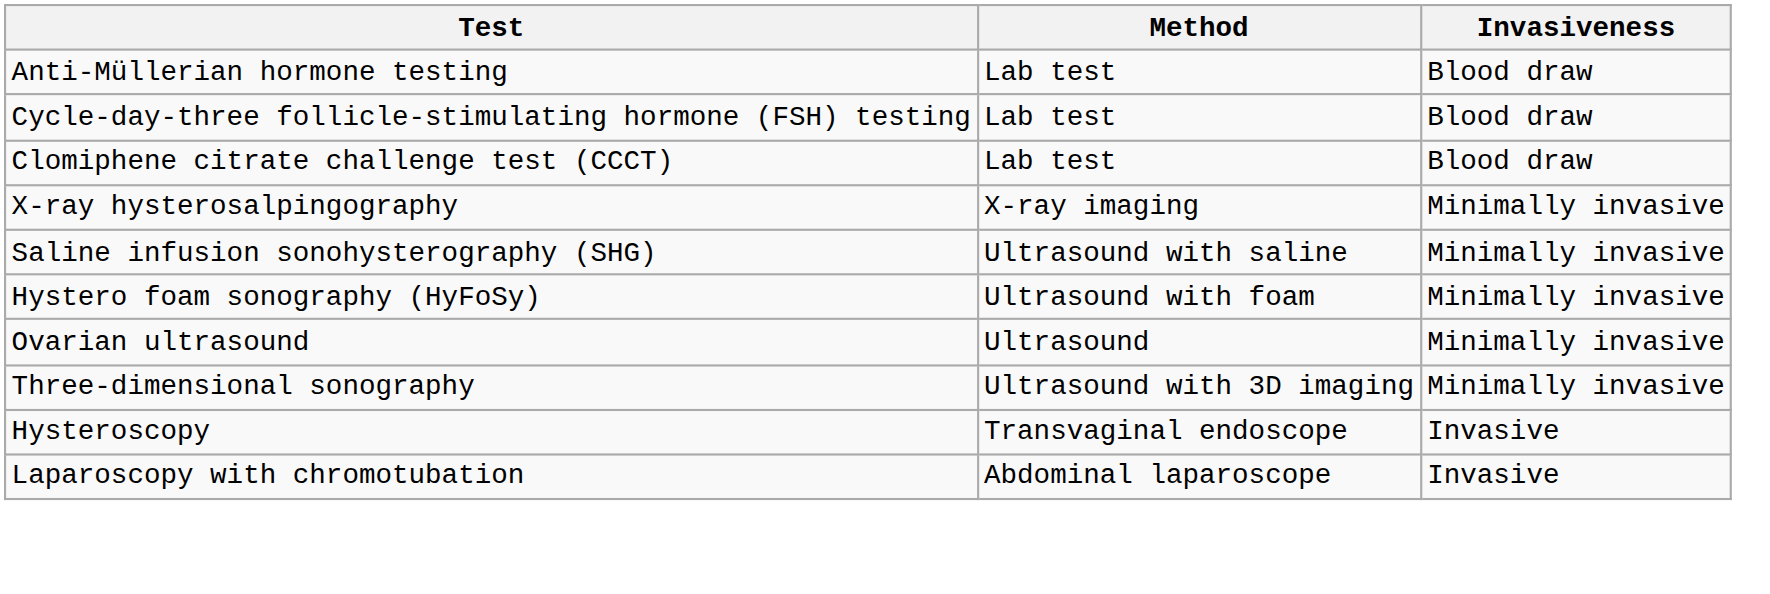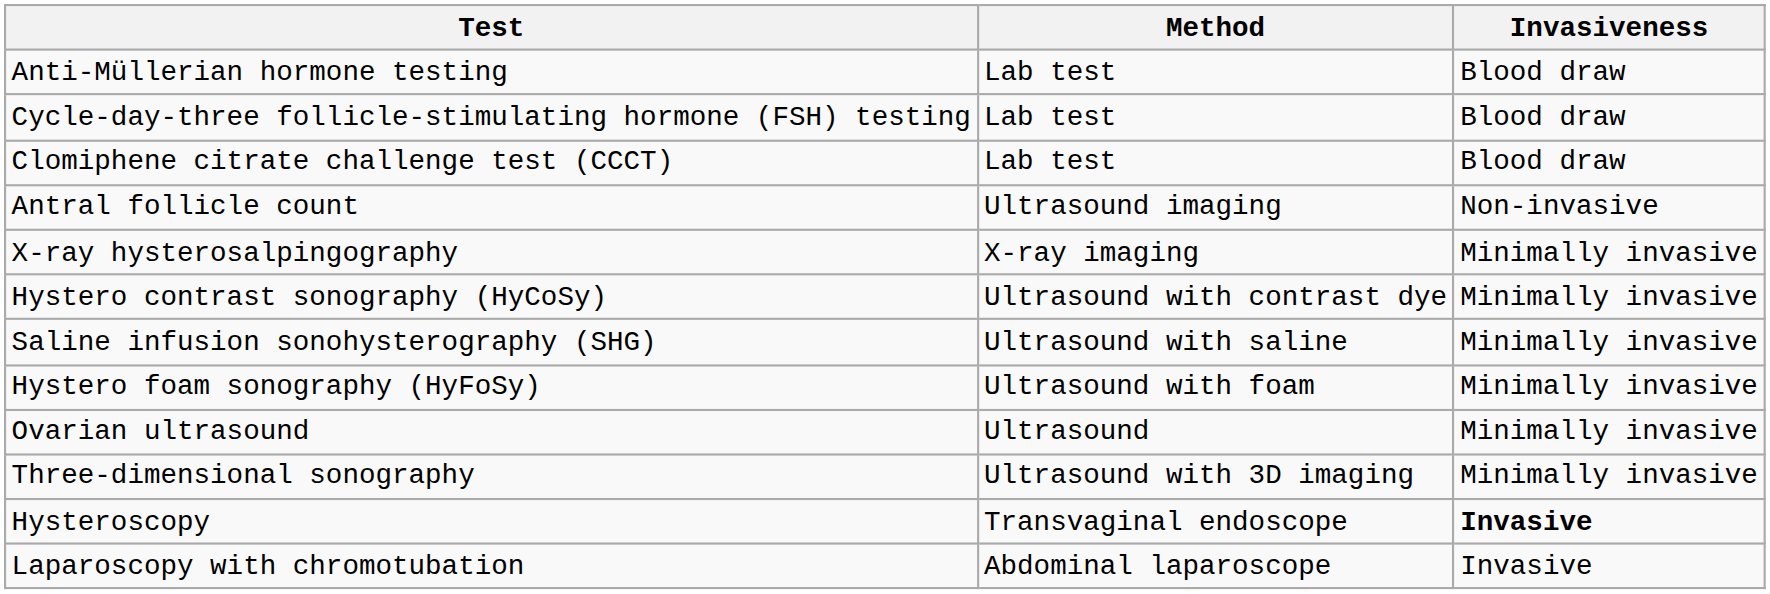 <table class="wikitable">
 <tr>
 <th>Test</th>
 <th>Method</th>
 <th>Invasiveness</th>
 </tr>
 <tr>
 <td>Anti-Müllerian hormone testing</td>
 <td>Lab test</td>
 <td>Blood draw</td>
 </tr>
 <tr>
 <td>Cycle-day-three follicle-stimulating hormone (FSH) testing</td>
 <td>Lab test</td>
 <td>Blood draw</td>
 </tr>
 <tr>
 <td>Clomiphene citrate challenge test (CCCT)</td>
 <td>Lab test</td>
 <td>Blood draw</td>
 </tr>
 <tr>
+<td>Antral follicle count</td>
+<td>Ultrasound imaging</td>
+<td>Non-invasive</td>
+</tr>
+<tr>
 <td>X-ray hysterosalpingography</td>
 <td>X-ray imaging</td>
+<td>Minimally invasive</td>
+</tr>
+<tr>
+<td>Hystero contrast sonography (HyCoSy)</td>
+<td>Ultrasound with contrast dye</td>
 <td>Minimally invasive</td>
 </tr>
 <tr>
 <td>Saline infusion sonohysterography (SHG)</td>
 <td>Ultrasound with saline</td>
 <td>Minimally invasive</td>
 </tr>
 <tr>
 <td>Hystero foam sonography (HyFoSy)</td>
 <td>Ultrasound with foam</td>
 <td>Minimally invasive</td>
 </tr>
 <tr>
 <td>Ovarian ultrasound</td>
 <td>Ultrasound</td>
 <td>Minimally invasive</td>
 </tr>
 <tr>
 <td>Three-dimensional sonography</td>
 <td>Ultrasound with 3D imaging</td>
 <td>Minimally invasive</td>
 </tr>
 <tr>
 <td>Hysteroscopy</td>
 <td>Transvaginal endoscope</td>
-<td>Invasive</td>
+<td><strong>Invasive</strong></td>
 </tr>
 <tr>
 <td>Laparoscopy with chromotubation</td>
 <td>Abdominal laparoscope</td>
 <td>Invasive</td>
 </tr>
 </table>
